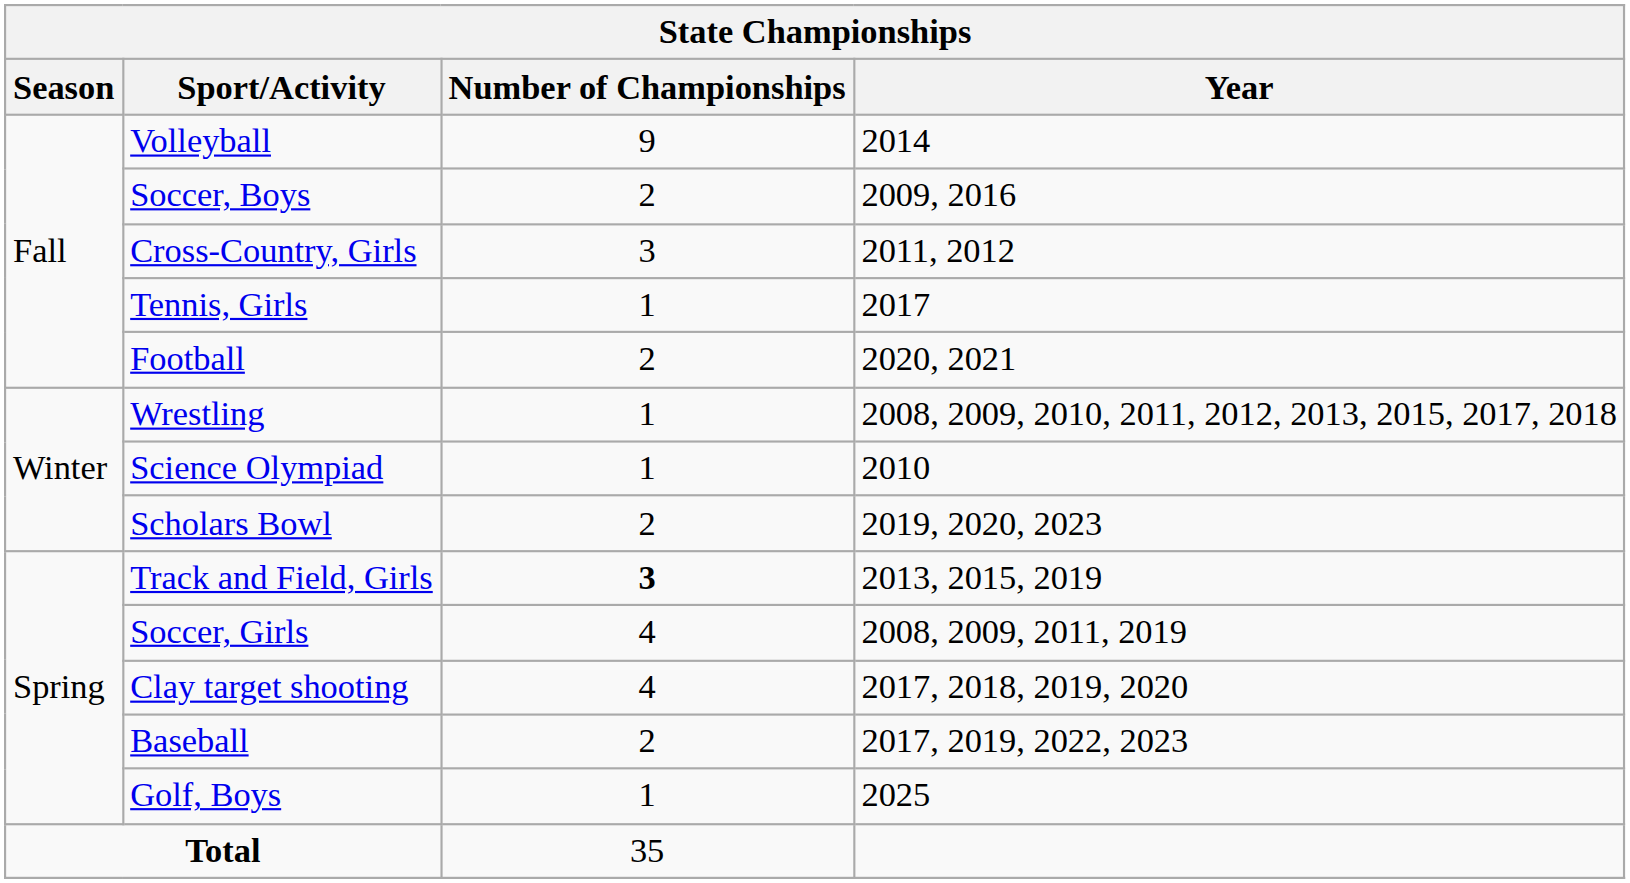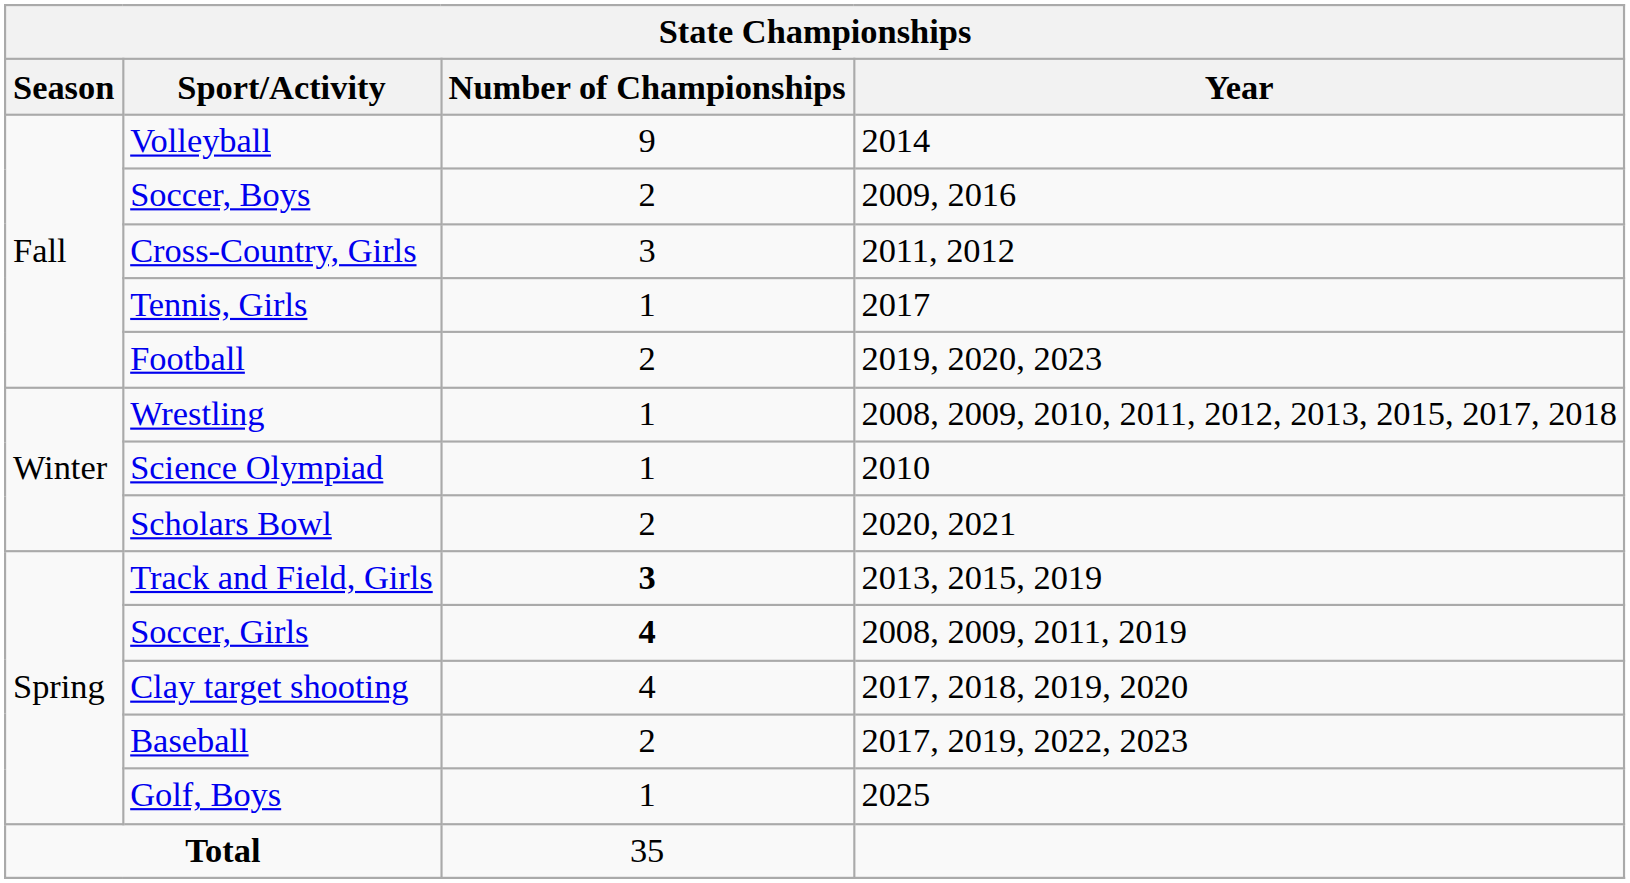 <table class="wikitable">
 <tr>
 <th colspan="4">State Championships</th>
 </tr>
 <tr>
 <th>Season</th>
 <th>Sport/Activity</th>
 <th>Number of Championships</th>
 <th>Year</th>
 </tr>
 <tr>
 <td rowspan="5">Fall</td>
 <td><a href='#'>Volleyball</a></td>
 <td align="center">9</td>
 <td>2014</td>
 </tr>
 <tr>
 <td><a href='#'>Soccer, Boys</a></td>
 <td align="center">2</td>
 <td>2009, 2016</td>
 </tr>
 <tr>
 <td><a href='#'>Cross-Country, Girls</a></td>
 <td align="center">3</td>
 <td>2011, 2012</td>
 </tr>
 <tr>
 <td><a href='#'>Tennis, Girls</a></td>
 <td align="center">1</td>
 <td>2017</td>
 </tr>
 <tr>
 <td><a href='#'>Football</a></td>
 <td align="center">2</td>
-<td>2020, 2021</td>
+<td>2019, 2020, 2023</td>
 </tr>
 <tr>
 <td rowspan="3">Winter</td>
 <td><a href='#'>Wrestling</a></td>
 <td align="center">1</td>
 <td>2008, 2009, 2010, 2011, 2012, 2013, 2015, 2017, 2018</td>
 </tr>
 <tr>
 <td rowspan="1"><a href='#'>Science Olympiad</a></td>
 <td align="center">1</td>
 <td>2010</td>
 </tr>
 <tr>
 <td><a href='#'>Scholars Bowl</a></td>
 <td align="center">2</td>
-<td>2019, 2020, 2023</td>
+<td>2020, 2021</td>
 </tr>
 <tr>
 <td rowspan="5">Spring</td>
 <td><a href='#'>Track and Field, Girls</a></td>
 <td align="center"><strong>3</strong></td>
 <td>2013, 2015, 2019</td>
 </tr>
 <tr>
 <td><a href='#'>Soccer, Girls</a></td>
-<td align="center">4</td>
+<td align="center"><strong>4</strong></td>
 <td>2008, 2009, 2011, 2019</td>
 </tr>
 <tr>
 <td><a href='#'>Clay target shooting</a></td>
 <td align="center">4</td>
 <td>2017, 2018, 2019, 2020</td>
 </tr>
 <tr>
 <td><a href='#'>Baseball</a></td>
 <td align="center">2</td>
 <td>2017, 2019, 2022, 2023</td>
 </tr>
 <tr>
 <td><a href='#'>Golf, Boys</a></td>
 <td align="center">1</td>
 <td>2025</td>
 </tr>
 <tr>
 <td align="center" colspan="2"><strong>Total</strong></td>
 <td align="center">35</td>
 <td></td>
 </tr>
 <tr>
 </tr>
 </table>
